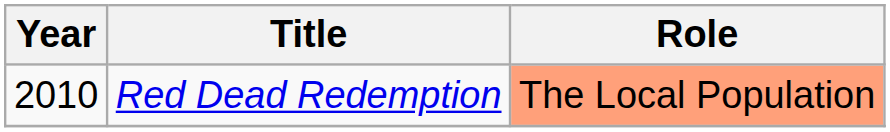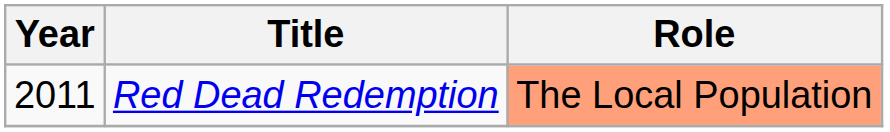 <table class="wikitable sortable">
 <tr>
 <th>Year</th>
 <th>Title</th>
 <th>Role</th>
 </tr>
 <tr>
-<td>2010</td>
+<td>2011</td>
 <td><em><a href='#'>Red Dead Redemption</a></em></td>
 <td style="background: lightsalmon;">The Local Population</td>
 </tr>
 <tr>
 </tr>
 </table>
